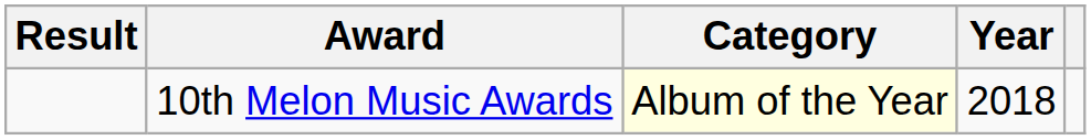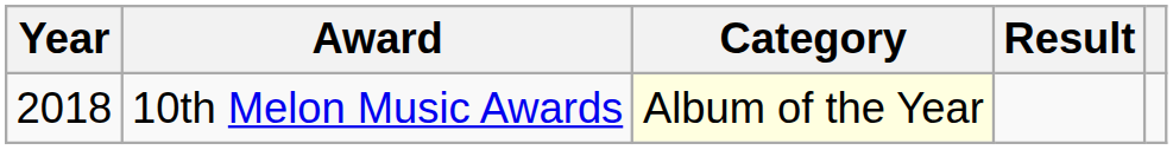 <table class="wikitable" style="text-align:center;">
 <tr>
-<th>Result</th>
+<th>Year</th>
 <th>Award</th>
 <th>Category</th>
-<th>Year</th>
+<th>Result</th>
 <th></th>
 </tr>
 <tr>
-<td></td>
+<td>2018</td>
 <td>10th <a href='#'>Melon Music Awards</a></td>
 <td style="background: lightyellow;">Album of the Year</td>
-<td>2018</td>
+<td></td>
 <td></td>
 </tr>
 </table>
